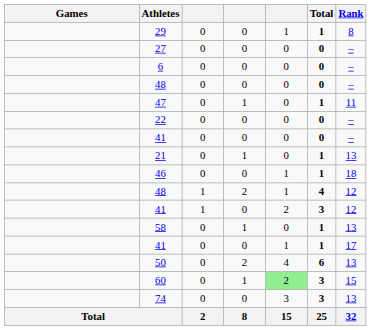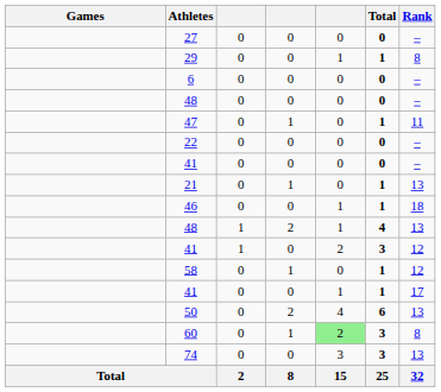 <table class="wikitable" style="text-align:center; font-size:90%;">
 <tr>
 <th style="width:12em;">Games</th>
 <th>Athletes</th>
 <th style="width:3.4em;"><small></small></th>
 <th style="width:3.4em;"><small></small></th>
 <th style="width:3.4em;"><small></small></th>
 <th>Total</th>
 <th><a href='#'>Rank</a></th>
 </tr>
 <tr>
 <td align=left> </td>
+<td><a href='#'>27</a></td>
+<td>0</td>
+<td>0</td>
+<td>0</td>
+<td><strong>0</strong></td>
+<td><a href='#'>–</a></td>
+</tr>
+<tr>
+<td align=left> </td>
 <td><a href='#'>29</a></td>
 <td>0</td>
 <td>0</td>
 <td>1</td>
 <td><strong>1</strong></td>
 <td><a href='#'>8</a></td>
-</tr>
-<tr>
-<td align=left> </td>
-<td><a href='#'>27</a></td>
-<td>0</td>
-<td>0</td>
-<td>0</td>
-<td><strong>0</strong></td>
-<td><a href='#'>–</a></td>
 </tr>
 <tr>
 <td align=left> </td>
 <td><a href='#'>6</a></td>
 <td>0</td>
 <td>0</td>
 <td>0</td>
 <td><strong>0</strong></td>
 <td><a href='#'>–</a></td>
 </tr>
 <tr>
 <td align=left> </td>
 <td><a href='#'>48</a></td>
 <td>0</td>
 <td>0</td>
 <td>0</td>
 <td><strong>0</strong></td>
 <td><a href='#'>–</a></td>
 </tr>
 <tr>
 <td align=left> </td>
 <td><a href='#'>47</a></td>
 <td>0</td>
 <td>1</td>
 <td>0</td>
 <td><strong>1</strong></td>
 <td><a href='#'>11</a></td>
 </tr>
 <tr>
 <td align=left> </td>
 <td><a href='#'>22</a></td>
 <td>0</td>
 <td>0</td>
 <td>0</td>
 <td><strong>0</strong></td>
 <td><a href='#'>–</a></td>
 </tr>
 <tr>
 <td align=left> </td>
 <td><a href='#'>41</a></td>
 <td>0</td>
 <td>0</td>
 <td>0</td>
 <td><strong>0</strong></td>
 <td><a href='#'>–</a></td>
 </tr>
 <tr>
 <td align=left> </td>
 <td><a href='#'>21</a></td>
 <td>0</td>
 <td>1</td>
 <td>0</td>
 <td><strong>1</strong></td>
 <td><a href='#'>13</a></td>
 </tr>
 <tr>
 <td align=left> </td>
 <td><a href='#'>46</a></td>
 <td>0</td>
 <td>0</td>
 <td>1</td>
 <td><strong>1</strong></td>
 <td><a href='#'>18</a></td>
 </tr>
 <tr>
 <td align=left> </td>
 <td><a href='#'>48</a></td>
 <td>1</td>
 <td>2</td>
 <td>1</td>
 <td><strong>4</strong></td>
-<td><a href='#'>12</a></td>
+<td><a href='#'>13</a></td>
 </tr>
 <tr>
 <td align=left> </td>
 <td><a href='#'>41</a></td>
 <td>1</td>
 <td>0</td>
 <td>2</td>
 <td><strong>3</strong></td>
 <td><a href='#'>12</a></td>
 </tr>
 <tr>
 <td align=left> </td>
 <td><a href='#'>58</a></td>
 <td>0</td>
 <td>1</td>
 <td>0</td>
 <td><strong>1</strong></td>
-<td><a href='#'>13</a></td>
+<td><a href='#'>12</a></td>
 </tr>
 <tr>
 <td align=left> </td>
 <td><a href='#'>41</a></td>
 <td>0</td>
 <td>0</td>
 <td>1</td>
 <td><strong>1</strong></td>
 <td><a href='#'>17</a></td>
 </tr>
 <tr>
 <td align=left> </td>
 <td><a href='#'>50</a></td>
 <td>0</td>
 <td>2</td>
 <td>4</td>
 <td><strong>6</strong></td>
 <td><a href='#'>13</a></td>
 </tr>
 <tr>
 <td align=left> </td>
 <td><a href='#'>60</a></td>
 <td>0</td>
 <td>1</td>
 <td style="background: lightgreen;">2</td>
 <td><strong>3</strong></td>
-<td><a href='#'>15</a></td>
+<td><a href='#'>8</a></td>
 </tr>
 <tr>
 <td align=left> </td>
 <td><a href='#'>74</a></td>
 <td>0</td>
 <td>0</td>
 <td>3</td>
 <td><strong>3</strong></td>
 <td><a href='#'>13</a></td>
 </tr>
 <tr>
 <th colspan=2>Total</th>
 <th>2</th>
 <th>8</th>
 <th>15</th>
 <th>25</th>
 <th><a href='#'>32</a></th>
 </tr>
 </table>
